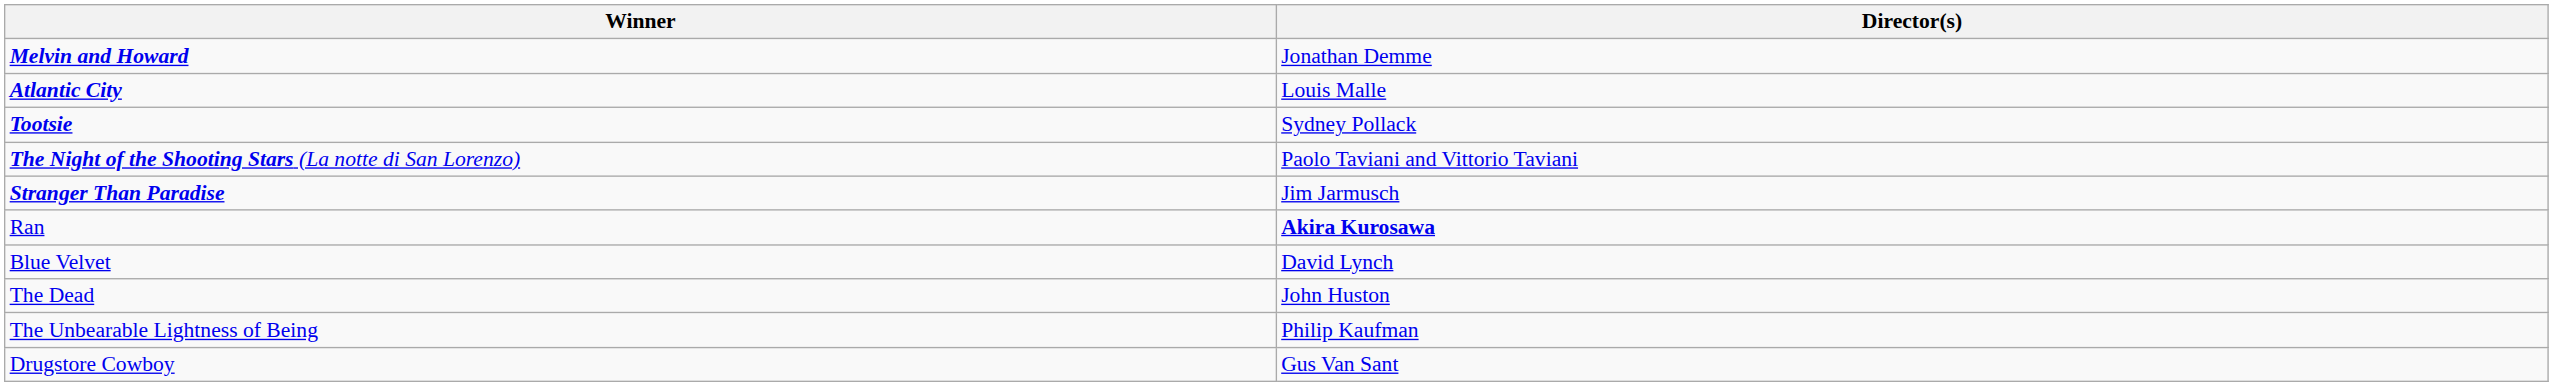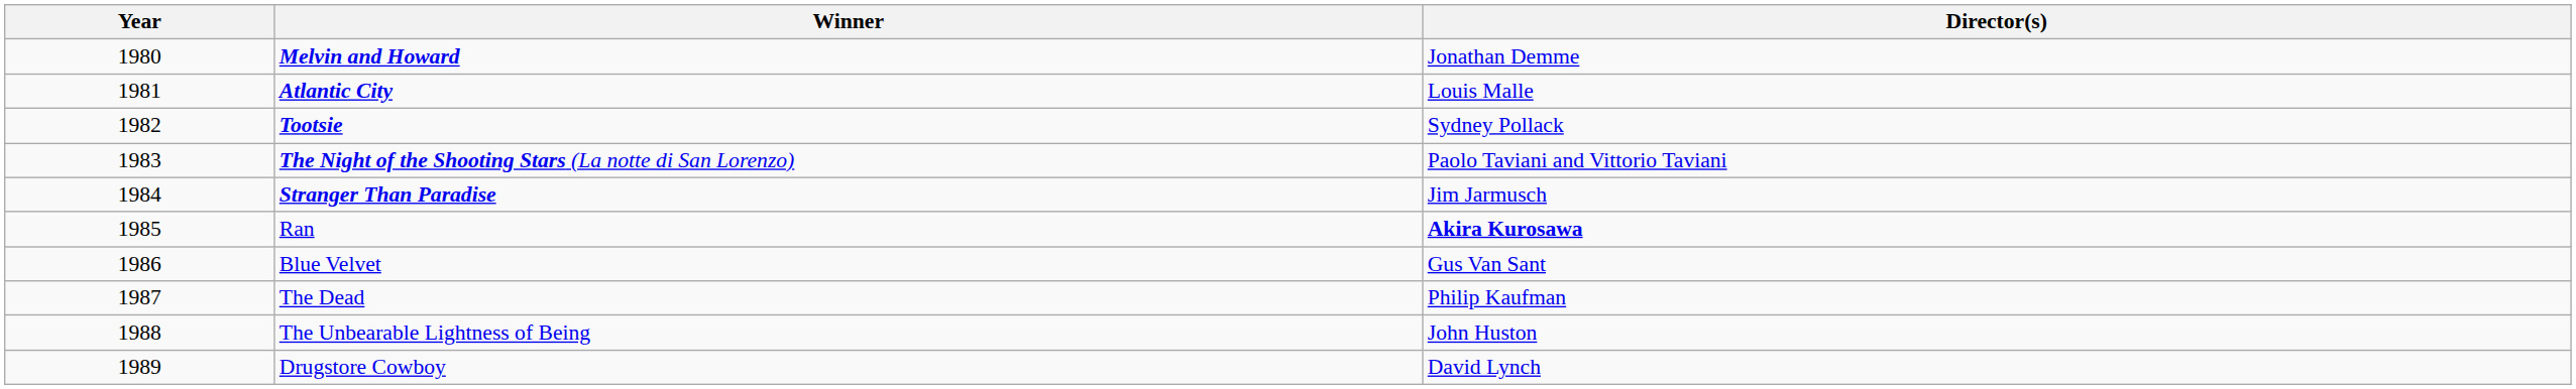 <table class="wikitable" width="95%" cellpadding="5">
 <tr>
+<th width="100"><strong>Year</strong></th>
 <th width="450"><strong>Winner</strong></th>
 <th width="450"><strong>Director(s)</strong></th>
 </tr>
 <tr>
+<td style="text-align:center;">1980</td>
 <td><strong><em><a href='#'>Melvin and Howard</a></em></strong></td>
 <td><a href='#'>Jonathan Demme</a></td>
 </tr>
 <tr>
+<td style="text-align:center;">1981</td>
 <td><strong><em><a href='#'>Atlantic City</a></em></strong></td>
 <td><a href='#'>Louis Malle</a></td>
 </tr>
 <tr>
+<td style="text-align:center;">1982</td>
 <td><strong><em><a href='#'>Tootsie</a></em></strong></td>
 <td><a href='#'>Sydney Pollack</a></td>
 </tr>
 <tr>
+<td style="text-align:center;">1983</td>
 <td><em><a href='#'><strong>The Night of the Shooting Stars</strong> (La notte di San Lorenzo)</a></em></td>
 <td><a href='#'>Paolo Taviani and Vittorio Taviani</a></td>
 </tr>
 <tr>
+<td style="text-align:center;">1984</td>
 <td><strong><em><a href='#'>Stranger Than Paradise</a><em> <strong></td>
 <td><a href='#'>Jim Jarmusch</a></td>
 </tr>
 <tr>
+<td style="text-align:center;">1985</td>
 <td></em></strong><a href='#'>Ran</a><strong><em></td>
 <td><strong><a href='#'>Akira Kurosawa</a></strong></td>
 </tr>
 <tr>
+<td style="text-align:center;">1986</td>
 <td></em></strong><a href='#'>Blue Velvet</a><strong><em></td>
-<td><a href='#'>David Lynch</a></td>
+<td><a href='#'>Gus Van Sant</a></td>
 </tr>
 <tr>
+<td style="text-align:center;">1987</td>
 <td></em></strong><a href='#'>The Dead</a><strong><em></td>
+<td><a href='#'>Philip Kaufman</a></td>
+</tr>
+<tr>
+<td style="text-align:center;">1988</td>
+<td></em></strong><a href='#'>The Unbearable Lightness of Being</a><strong><em></td>
 <td><a href='#'>John Huston</a></td>
 </tr>
 <tr>
-<td></em></strong><a href='#'>The Unbearable Lightness of Being</a><strong><em></td>
-<td><a href='#'>Philip Kaufman</a></td>
-</tr>
-<tr>
+<td style="text-align:center;">1989</td>
 <td></em></strong><a href='#'>Drugstore Cowboy</a><strong><em></td>
-<td><a href='#'>Gus Van Sant</a></td>
+<td><a href='#'>David Lynch</a></td>
 </tr>
 </table>
